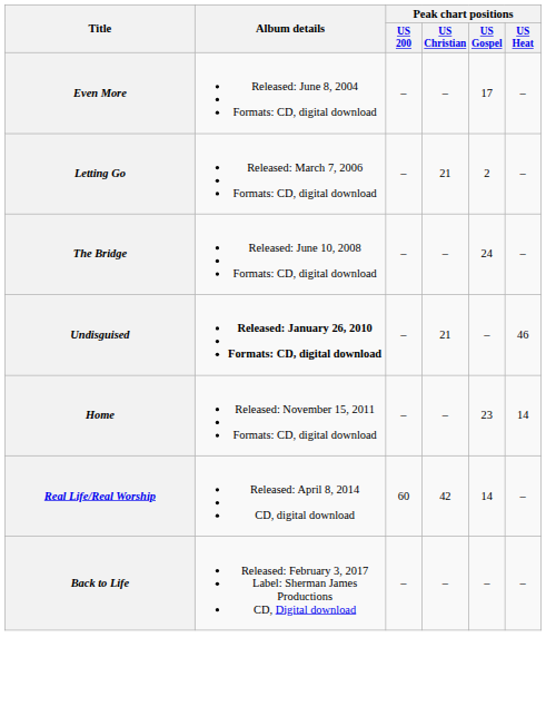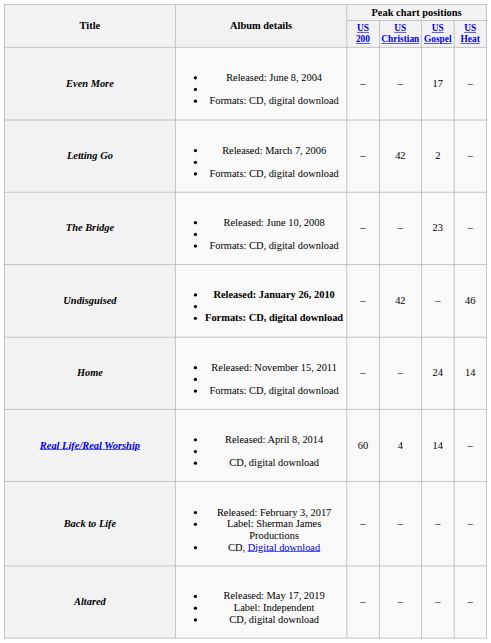 <table class="wikitable plainrowheaders" style="text-align:center;">
 <tr>
 <th scope="col" rowspan="2" style="width:16em;">Title</th>
 <th scope="col" rowspan="2" style="width:16em;">Album details</th>
 <th scope="col" colspan="4">Peak chart positions</th>
 </tr>
 <tr>
 <th style="width:3em; font-size:90%"><a href='#'>US<br>200</a></th>
 <th style="width:3em; font-size:90%"><a href='#'>US<br>Christian</a></th>
 <th style="width:3em; font-size:90%"><a href='#'>US<br>Gospel</a></th>
 <th style="width:3em; font-size:90%"><a href='#'>US<br>Heat</a></th>
 </tr>
 <tr>
 <th scope="row"><em>Even More</em></th>
 <td><br><ul><li>Released: June 8, 2004</li><li></li><li>Formats: CD, digital download</li></ul></td>
 <td>–</td>
 <td>–</td>
 <td>17</td>
 <td>–</td>
 </tr>
 <tr>
 <th scope="row"><em>Letting Go</em></th>
 <td><br><ul><li>Released: March 7, 2006</li><li></li><li>Formats: CD, digital download</li></ul></td>
 <td>–</td>
-<td>21</td>
+<td>42</td>
 <td>2</td>
 <td>–</td>
 </tr>
 <tr>
 <th scope="row"><em>The Bridge</em></th>
 <td><br><ul><li>Released: June 10, 2008</li><li></li><li>Formats: CD, digital download</li></ul></td>
 <td>–</td>
 <td>–</td>
-<td>24</td>
+<td>23</td>
 <td>–</td>
 </tr>
 <tr>
 <th scope="row"><em>Undisguised</em></th>
 <td><strong><br><ul><li>Released: January 26, 2010</li><li></li><li>Formats: CD, digital download</li></ul></strong></td>
 <td>–</td>
-<td>21</td>
+<td>42</td>
 <td>–</td>
 <td>46</td>
 </tr>
 <tr>
 <th scope="row"><em>Home</em></th>
 <td><br><ul><li>Released: November 15, 2011</li><li></li><li>Formats: CD, digital download</li></ul></td>
 <td>–</td>
 <td>–</td>
-<td>23</td>
+<td>24</td>
 <td>14</td>
 </tr>
 <tr>
 <th scope="row"><em><a href='#'>Real Life/Real Worship</a></em></th>
 <td><br><ul><li>Released: April 8, 2014</li><li></li><li>CD, digital download</li></ul></td>
 <td>60</td>
-<td>42</td>
+<td>4</td>
 <td>14</td>
 <td>–</td>
 </tr>
 <tr>
 <th scope="row"><em>Back to Life</em></th>
 <td><br><ul><li>Released: February 3, 2017</li><li>Label: Sherman James Productions</li><li>CD, <a href='#'>Digital download</a></li></ul></td>
 <td>–</td>
 <td>–</td>
 <td>–</td>
 <td>–</td>
 </tr>
+<tr>
+<th scope="row"><em>Altared</em></th>
+<td><br><ul><li>Released: May 17, 2019</li><li>Label: Independent</li><li>CD, digital download</li></ul></td>
+<td>–</td>
+<td>–</td>
+<td>–</td>
+<td>–</td>
+</tr>
 </table>
